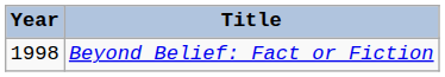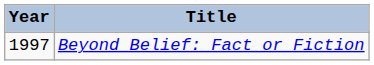 <table class="wikitable" style="font-size:95%;">
 <tr>
 <th style="background:#B0C4DE;">Year</th>
 <th style="background:#B0C4DE;">Title</th>
 </tr>
 <tr>
-<td>1998</td>
+<td>1997</td>
 <td><em><a href='#'>Beyond Belief: Fact or Fiction</a></em></td>
 </tr>
 </table>
